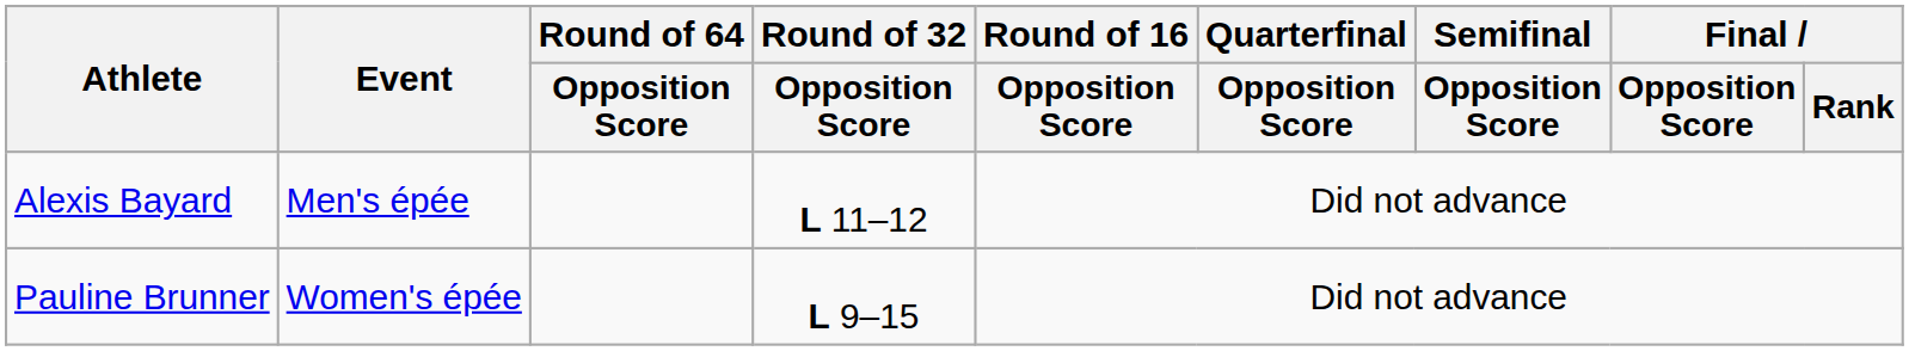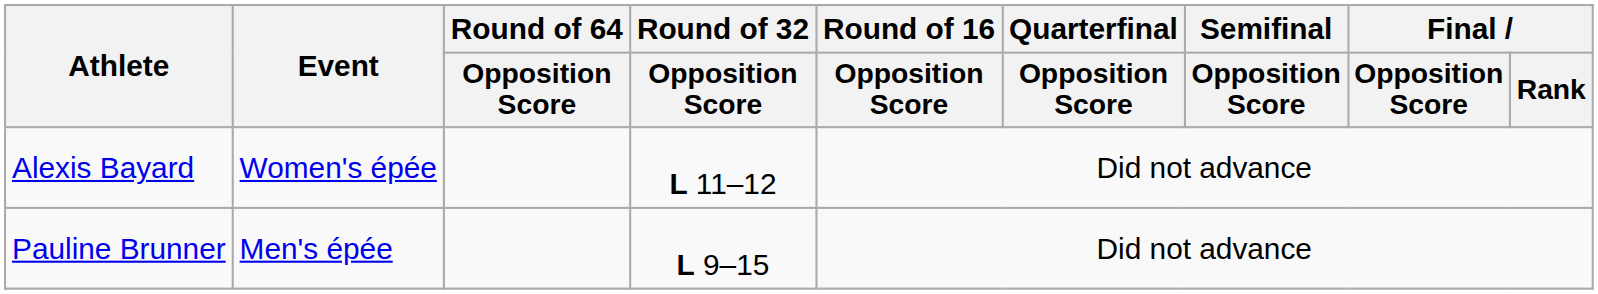 <table class="wikitable" style="font-size:90%">
 <tr>
 <th rowspan="2">Athlete</th>
 <th rowspan="2">Event</th>
 <th>Round of 64</th>
 <th>Round of 32</th>
 <th>Round of 16</th>
 <th>Quarterfinal</th>
 <th>Semifinal</th>
 <th colspan=2>Final / </th>
 </tr>
 <tr style="font-size:95%">
 <th>Opposition <br> Score</th>
 <th>Opposition <br> Score</th>
 <th>Opposition <br> Score</th>
 <th>Opposition <br> Score</th>
 <th>Opposition <br> Score</th>
 <th>Opposition <br> Score</th>
 <th>Rank</th>
 </tr>
 <tr align=center>
 <td align=left><a href='#'>Alexis Bayard</a></td>
-<td align=left><a href='#'>Men's épée</a></td>
+<td align=left><a href='#'>Women's épée</a></td>
 <td></td>
 <td><br><strong>L</strong> 11–12</td>
 <td colspan="5">Did not advance</td>
 </tr>
 <tr align=center>
 <td align=left><a href='#'>Pauline Brunner</a></td>
-<td align=left><a href='#'>Women's épée</a></td>
+<td align=left><a href='#'>Men's épée</a></td>
 <td></td>
 <td><br><strong>L</strong> 9–15</td>
 <td colspan="5">Did not advance</td>
 </tr>
 </table>
